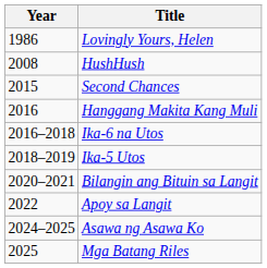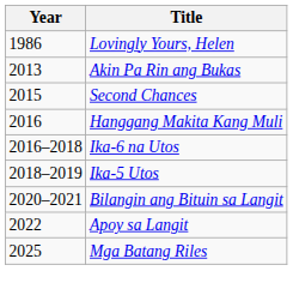 <table class="wikitable">
 <tr>
 <th>Year</th>
 <th>Title</th>
 </tr>
 <tr>
 <td>1986</td>
 <td><em><a href='#'>Lovingly Yours, Helen</a></em></td>
 </tr>
 <tr>
-<td>2008</td>
-<td><em><a href='#'>HushHush</a></em></td>
+<td>2013</td>
+<td><em><a href='#'>Akin Pa Rin ang Bukas</a></em></td>
 </tr>
 <tr>
 <td>2015</td>
 <td><em><a href='#'>Second Chances</a></em></td>
 </tr>
 <tr>
 <td>2016</td>
 <td><em><a href='#'>Hanggang Makita Kang Muli</a></em></td>
 </tr>
 <tr>
 <td>2016–2018</td>
 <td><em><a href='#'>Ika-6 na Utos</a></em></td>
 </tr>
 <tr>
 <td>2018–2019</td>
 <td><em><a href='#'>Ika-5 Utos</a></em></td>
 </tr>
 <tr>
 <td>2020–2021</td>
 <td><em><a href='#'>Bilangin ang Bituin sa Langit</a></em></td>
 </tr>
 <tr>
 <td>2022</td>
 <td><em><a href='#'>Apoy sa Langit</a></em></td>
 </tr>
 <tr>
-<td>2024–2025</td>
-<td><em><a href='#'>Asawa ng Asawa Ko</a></em></td>
-</tr>
-<tr>
 <td>2025</td>
 <td><em><a href='#'>Mga Batang Riles</a></em></td>
 </tr>
 </table>
